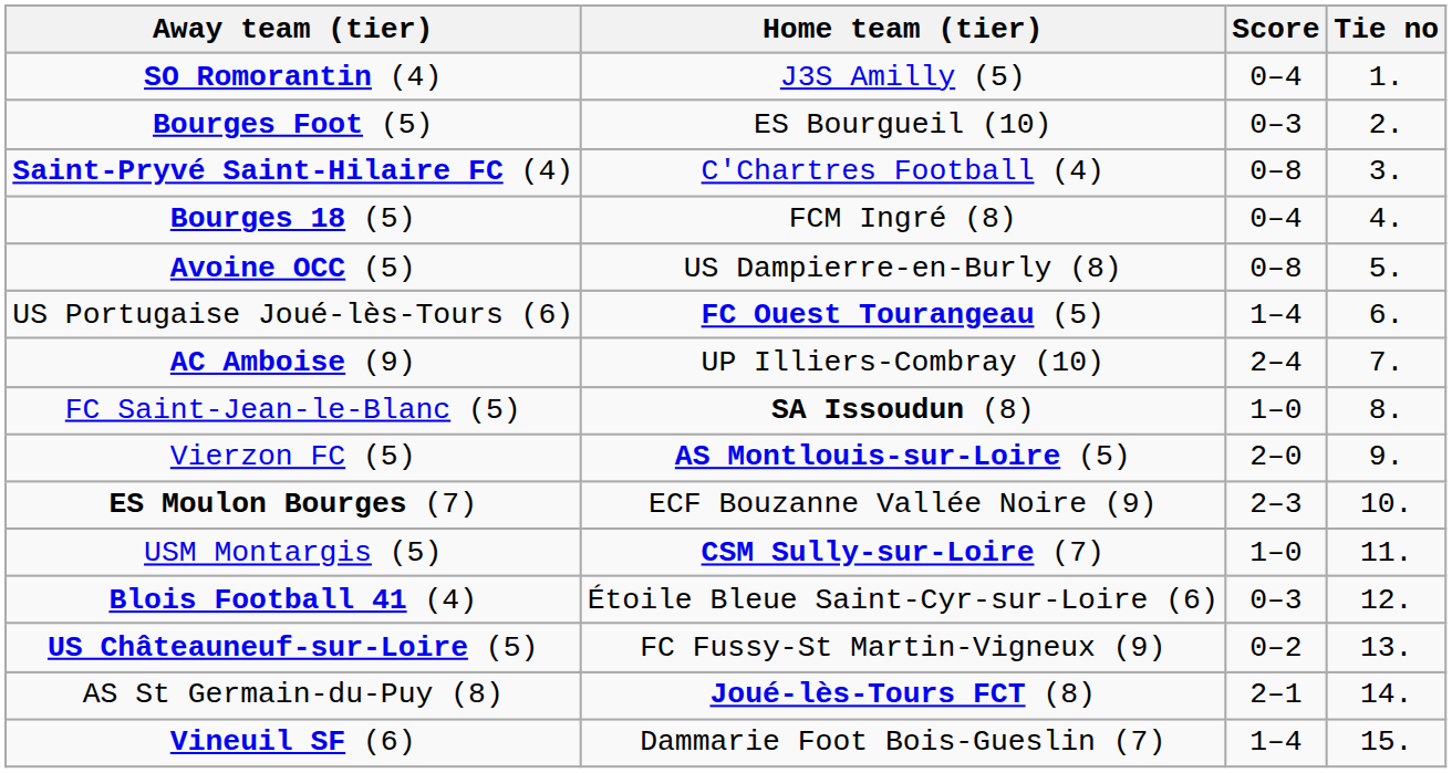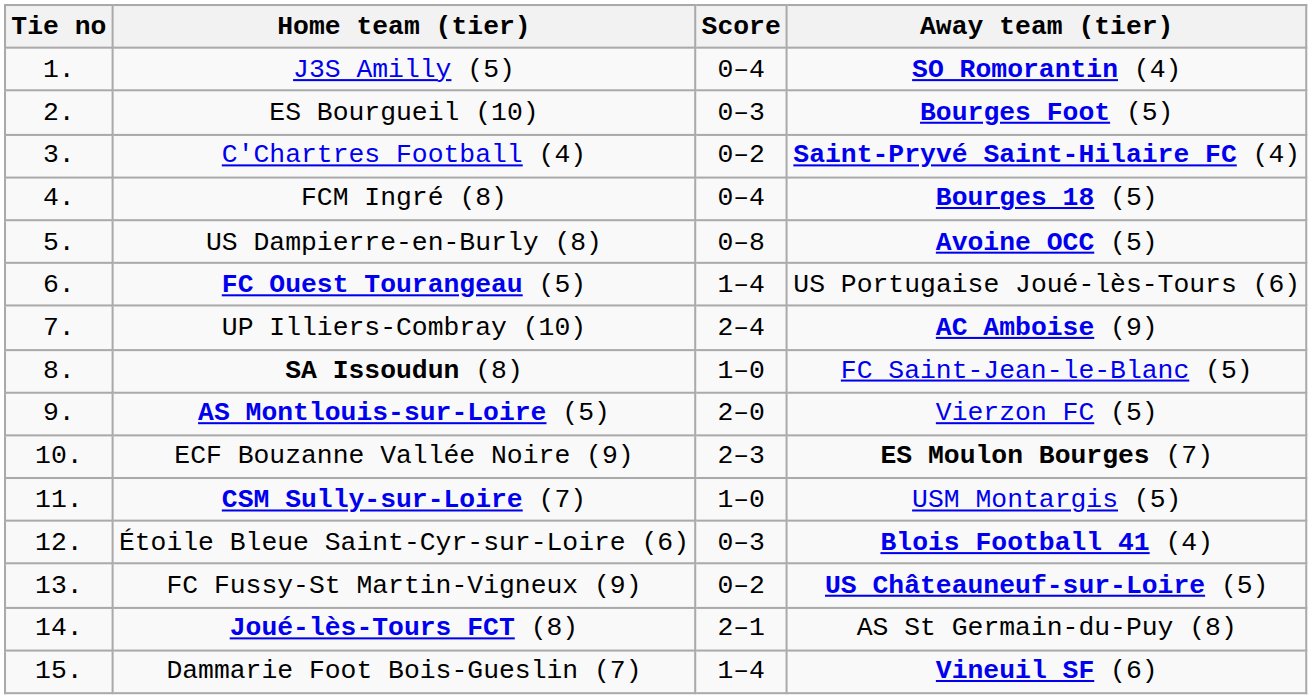 <table class="wikitable" style="text-align: center">
 <tr>
-<th>Away team (tier)</th>
+<th>Tie no</th>
 <th>Home team (tier)</th>
 <th>Score</th>
-<th>Tie no</th>
+<th>Away team (tier)</th>
 </tr>
 <tr>
-<td><strong><a href='#'>SO Romorantin</a></strong> (4)</td>
+<td>1.</td>
 <td><a href='#'>J3S Amilly</a> (5)</td>
 <td>0–4</td>
-<td>1.</td>
+<td><strong><a href='#'>SO Romorantin</a></strong> (4)</td>
 </tr>
 <tr>
-<td><strong><a href='#'>Bourges Foot</a></strong> (5)</td>
+<td>2.</td>
 <td>ES Bourgueil (10)</td>
 <td>0–3</td>
-<td>2.</td>
+<td><strong><a href='#'>Bourges Foot</a></strong> (5)</td>
 </tr>
 <tr>
+<td>3.</td>
+<td><a href='#'>C'Chartres Football</a> (4)</td>
+<td>0–2</td>
 <td><strong><a href='#'>Saint-Pryvé Saint-Hilaire FC</a></strong> (4)</td>
-<td><a href='#'>C'Chartres Football</a> (4)</td>
-<td>0–8</td>
-<td>3.</td>
 </tr>
 <tr>
-<td><strong><a href='#'>Bourges 18</a></strong> (5)</td>
+<td>4.</td>
 <td>FCM Ingré (8)</td>
 <td>0–4</td>
-<td>4.</td>
+<td><strong><a href='#'>Bourges 18</a></strong> (5)</td>
 </tr>
 <tr>
-<td><strong><a href='#'>Avoine OCC</a></strong> (5)</td>
+<td>5.</td>
 <td>US Dampierre-en-Burly (8)</td>
 <td>0–8</td>
-<td>5.</td>
+<td><strong><a href='#'>Avoine OCC</a></strong> (5)</td>
 </tr>
 <tr>
-<td>US Portugaise Joué-lès-Tours (6)</td>
+<td>6.</td>
 <td><strong><a href='#'>FC Ouest Tourangeau</a></strong> (5)</td>
 <td>1–4</td>
-<td>6.</td>
+<td>US Portugaise Joué-lès-Tours (6)</td>
 </tr>
 <tr>
-<td><strong><a href='#'>AC Amboise</a></strong> (9)</td>
+<td>7.</td>
 <td>UP Illiers-Combray (10)</td>
 <td>2–4 </td>
-<td>7.</td>
+<td><strong><a href='#'>AC Amboise</a></strong> (9)</td>
 </tr>
 <tr>
-<td><a href='#'>FC Saint-Jean-le-Blanc</a> (5)</td>
+<td>8.</td>
 <td><strong>SA Issoudun</strong> (8)</td>
 <td>1–0</td>
-<td>8.</td>
+<td><a href='#'>FC Saint-Jean-le-Blanc</a> (5)</td>
 </tr>
 <tr>
-<td><a href='#'>Vierzon FC</a> (5)</td>
+<td>9.</td>
 <td><strong><a href='#'>AS Montlouis-sur-Loire</a></strong> (5)</td>
 <td>2–0</td>
-<td>9.</td>
+<td><a href='#'>Vierzon FC</a> (5)</td>
 </tr>
 <tr>
-<td><strong>ES Moulon Bourges</strong> (7)</td>
+<td>10.</td>
 <td>ECF Bouzanne Vallée Noire (9)</td>
 <td>2–3</td>
-<td>10.</td>
+<td><strong>ES Moulon Bourges</strong> (7)</td>
 </tr>
 <tr>
-<td><a href='#'>USM Montargis</a> (5)</td>
+<td>11.</td>
 <td><strong><a href='#'>CSM Sully-sur-Loire</a></strong> (7)</td>
 <td>1–0</td>
-<td>11.</td>
+<td><a href='#'>USM Montargis</a> (5)</td>
 </tr>
 <tr>
-<td><strong><a href='#'>Blois Football 41</a></strong> (4)</td>
+<td>12.</td>
 <td>Étoile Bleue Saint-Cyr-sur-Loire (6)</td>
 <td>0–3</td>
-<td>12.</td>
+<td><strong><a href='#'>Blois Football 41</a></strong> (4)</td>
 </tr>
 <tr>
-<td><strong><a href='#'>US Châteauneuf-sur-Loire</a></strong> (5)</td>
+<td>13.</td>
 <td>FC Fussy-St Martin-Vigneux (9)</td>
 <td>0–2</td>
-<td>13.</td>
+<td><strong><a href='#'>US Châteauneuf-sur-Loire</a></strong> (5)</td>
 </tr>
 <tr>
-<td>AS St Germain-du-Puy (8)</td>
+<td>14.</td>
 <td><strong><a href='#'>Joué-lès-Tours FCT</a></strong> (8)</td>
 <td>2–1</td>
-<td>14.</td>
+<td>AS St Germain-du-Puy (8)</td>
 </tr>
 <tr>
-<td><strong><a href='#'>Vineuil SF</a></strong> (6)</td>
+<td>15.</td>
 <td>Dammarie Foot Bois-Gueslin (7)</td>
 <td>1–4</td>
-<td>15.</td>
+<td><strong><a href='#'>Vineuil SF</a></strong> (6)</td>
 </tr>
 </table>
